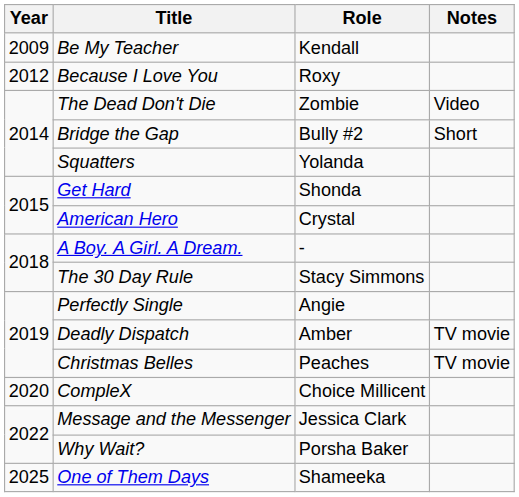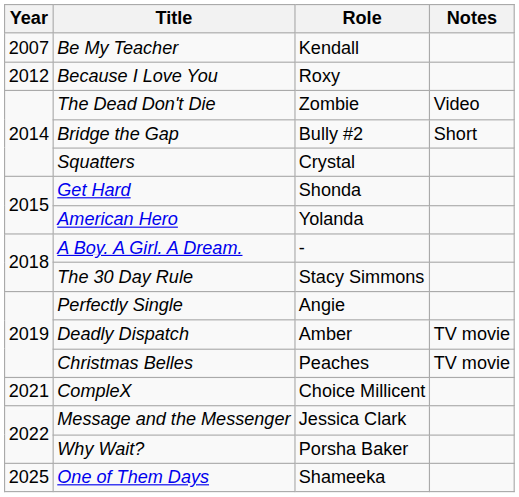 <table class="wikitable sortable">
 <tr>
 <th>Year</th>
 <th>Title</th>
 <th>Role</th>
 <th>Notes</th>
 </tr>
 <tr>
-<td>2009</td>
+<td>2007</td>
 <td><em>Be My Teacher</em></td>
 <td>Kendall</td>
 <td></td>
 </tr>
 <tr>
 <td>2012</td>
 <td><em>Because I Love You</em></td>
 <td>Roxy</td>
 <td></td>
 </tr>
 <tr>
 <td rowspan="3">2014</td>
 <td><em>The Dead Don't Die</em></td>
 <td>Zombie</td>
 <td>Video</td>
 </tr>
 <tr>
 <td><em>Bridge the Gap</em></td>
 <td>Bully #2</td>
 <td>Short</td>
 </tr>
 <tr>
 <td><em>Squatters</em></td>
-<td>Yolanda</td>
+<td>Crystal</td>
 <td></td>
 </tr>
 <tr>
 <td rowspan="2">2015</td>
 <td><em><a href='#'>Get Hard</a></em></td>
 <td>Shonda</td>
 <td></td>
 </tr>
 <tr>
 <td><em><a href='#'>American Hero</a></em></td>
-<td>Crystal</td>
+<td>Yolanda</td>
 <td></td>
 </tr>
 <tr>
 <td rowspan="2">2018</td>
 <td><em><a href='#'>A Boy. A Girl. A Dream.</a></em></td>
 <td>-</td>
 <td></td>
 </tr>
 <tr>
 <td><em>The 30 Day Rule</em></td>
 <td>Stacy Simmons</td>
 <td></td>
 </tr>
 <tr>
 <td rowspan="3">2019</td>
 <td><em>Perfectly Single</em></td>
 <td>Angie</td>
 <td></td>
 </tr>
 <tr>
 <td><em>Deadly Dispatch</em></td>
 <td>Amber</td>
 <td>TV movie</td>
 </tr>
 <tr>
 <td><em>Christmas Belles</em></td>
 <td>Peaches</td>
 <td>TV movie</td>
 </tr>
 <tr>
-<td>2020</td>
+<td>2021</td>
 <td><em>CompleX</em></td>
 <td>Choice Millicent</td>
 <td></td>
 </tr>
 <tr>
 <td rowspan="2">2022</td>
 <td><em>Message and the Messenger</em></td>
 <td>Jessica Clark</td>
 <td></td>
 </tr>
 <tr>
 <td><em>Why Wait?</em></td>
 <td>Porsha Baker</td>
 <td></td>
 </tr>
 <tr>
 <td>2025</td>
 <td><em><a href='#'>One of Them Days</a></em></td>
 <td>Shameeka</td>
 <td></td>
 </tr>
 </table>
